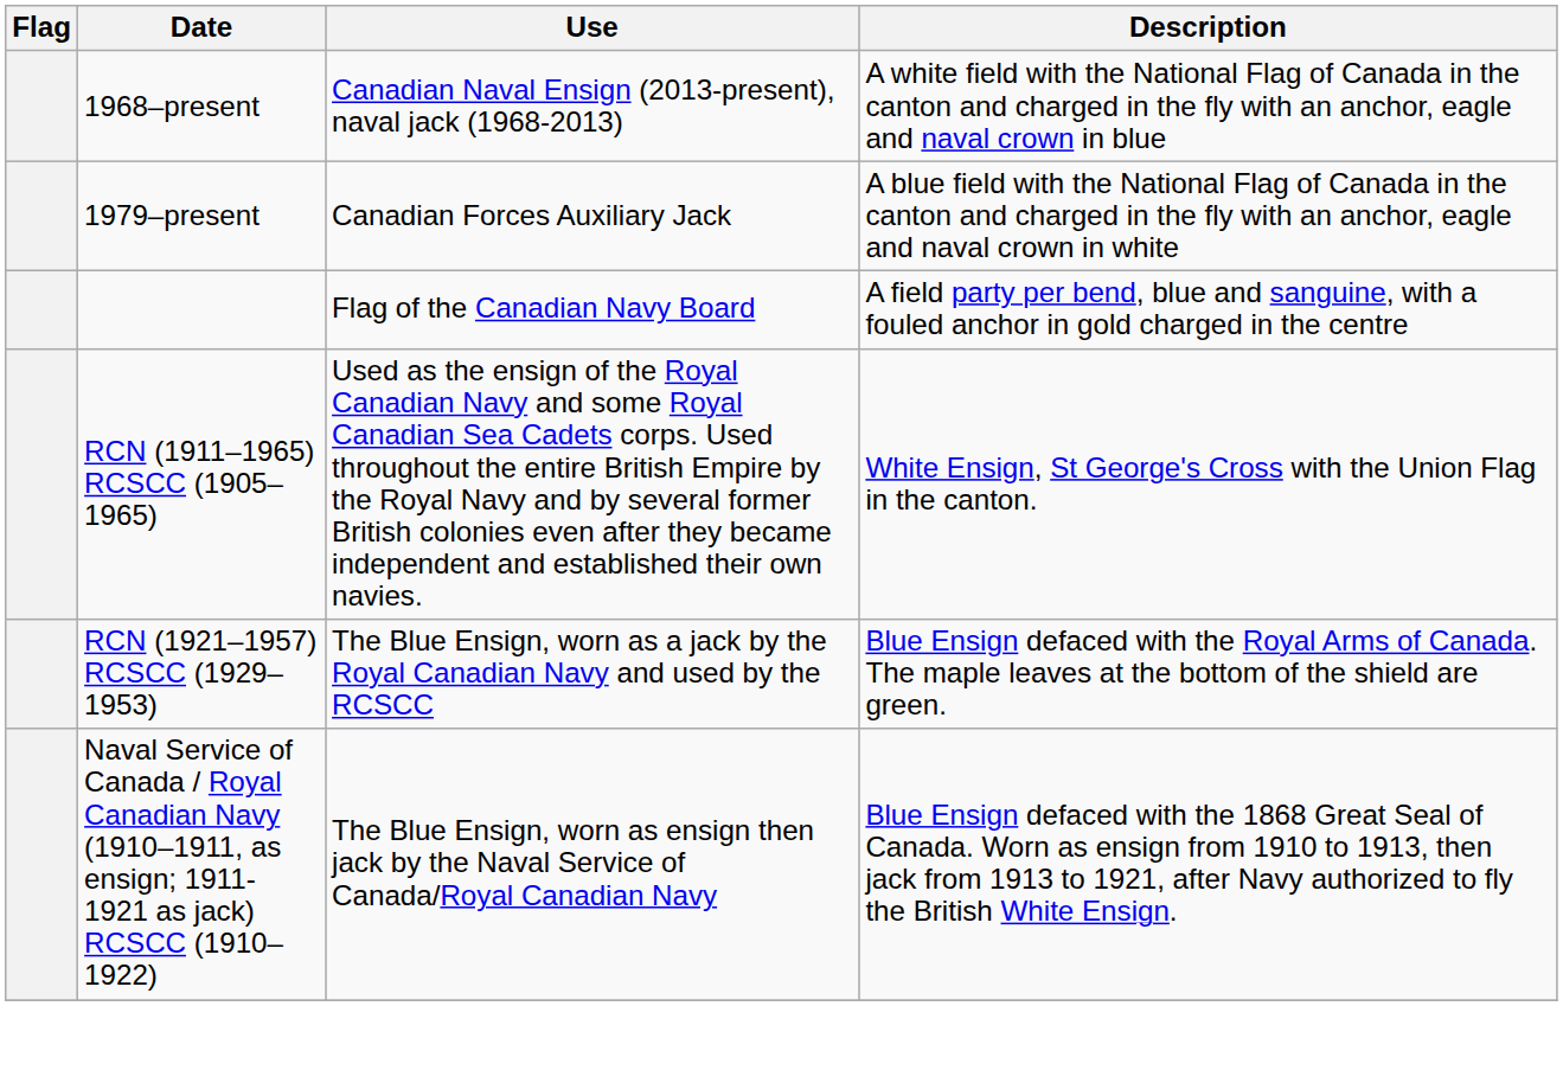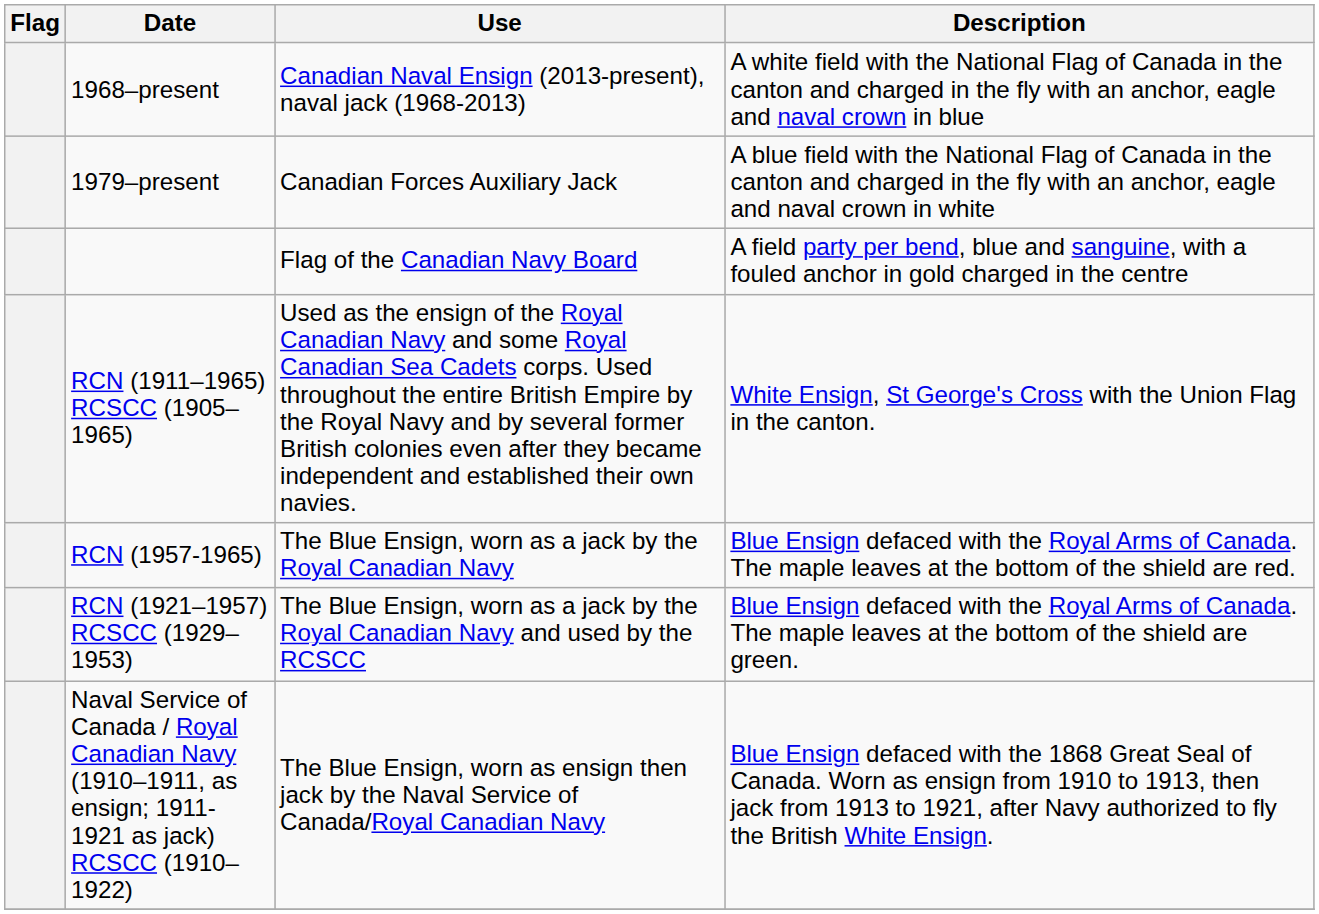 <table class="wikitable">
 <tr>
 <th scope="col">Flag</th>
 <th scope="col">Date</th>
 <th scope="col">Use</th>
 <th scope="col" style="width: 45%;">Description</th>
 </tr>
 <tr>
 <th scope="row"></th>
 <td>1968–present</td>
 <td><a href='#'>Canadian Naval Ensign</a> (2013-present), naval jack (1968-2013)</td>
 <td>A white field with the National Flag of Canada in the canton and charged in the fly with an anchor, eagle and <a href='#'>naval crown</a> in blue</td>
 </tr>
 <tr>
 <th scope="row"></th>
 <td>1979–present</td>
 <td>Canadian Forces Auxiliary Jack</td>
 <td>A blue field with the National Flag of Canada in the canton and charged in the fly with an anchor, eagle and naval crown in white</td>
 </tr>
 <tr>
 <th scope="row"></th>
 <td></td>
 <td>Flag of the <a href='#'>Canadian Navy Board</a></td>
 <td>A field <a href='#'>party per bend</a>, blue and <a href='#'>sanguine</a>, with a fouled anchor in gold charged in the centre</td>
 </tr>
 <tr>
 <th scope="row"></th>
 <td><a href='#'>RCN</a> (1911–1965)<br><a href='#'>RCSCC</a> (1905–1965)</td>
 <td>Used as the ensign of the <a href='#'>Royal Canadian Navy</a> and some <a href='#'>Royal Canadian Sea Cadets</a> corps. Used throughout the entire British Empire by the Royal Navy and by several former British colonies even after they became independent and established their own navies.</td>
 <td><a href='#'>White Ensign</a>, <a href='#'>St George's Cross</a> with the Union Flag in the canton.</td>
 </tr>
 <tr>
 <th scope="row"></th>
+<td><a href='#'>RCN</a> (1957-1965)</td>
+<td>The Blue Ensign, worn as a jack by the <a href='#'>Royal Canadian Navy</a></td>
+<td><a href='#'>Blue Ensign</a> defaced with the <a href='#'>Royal Arms of Canada</a>. The maple leaves at the bottom of the shield are red.</td>
+</tr>
+<tr>
+<th scope="row"></th>
 <td><a href='#'>RCN</a> (1921–1957)<br><a href='#'>RCSCC</a> (1929–1953)</td>
 <td>The Blue Ensign, worn as a jack by the <a href='#'>Royal Canadian Navy</a> and used by the <a href='#'>RCSCC</a></td>
 <td><a href='#'>Blue Ensign</a> defaced with the <a href='#'>Royal Arms of Canada</a>. The maple leaves at the bottom of the shield are green.</td>
 </tr>
 <tr>
 <th scope="row"></th>
 <td>Naval Service of Canada / <a href='#'>Royal Canadian Navy</a> (1910–1911, as ensign; 1911-1921 as jack)<br><a href='#'>RCSCC</a> (1910–1922)</td>
 <td>The Blue Ensign, worn as ensign then jack by the Naval Service of Canada/<a href='#'>Royal Canadian Navy</a></td>
 <td><a href='#'>Blue Ensign</a> defaced with the 1868 Great Seal of Canada. Worn as ensign from 1910 to 1913, then jack from 1913 to 1921, after Navy authorized to fly the British <a href='#'>White Ensign</a>.</td>
 </tr>
 <tr>
 </tr>
 </table>
